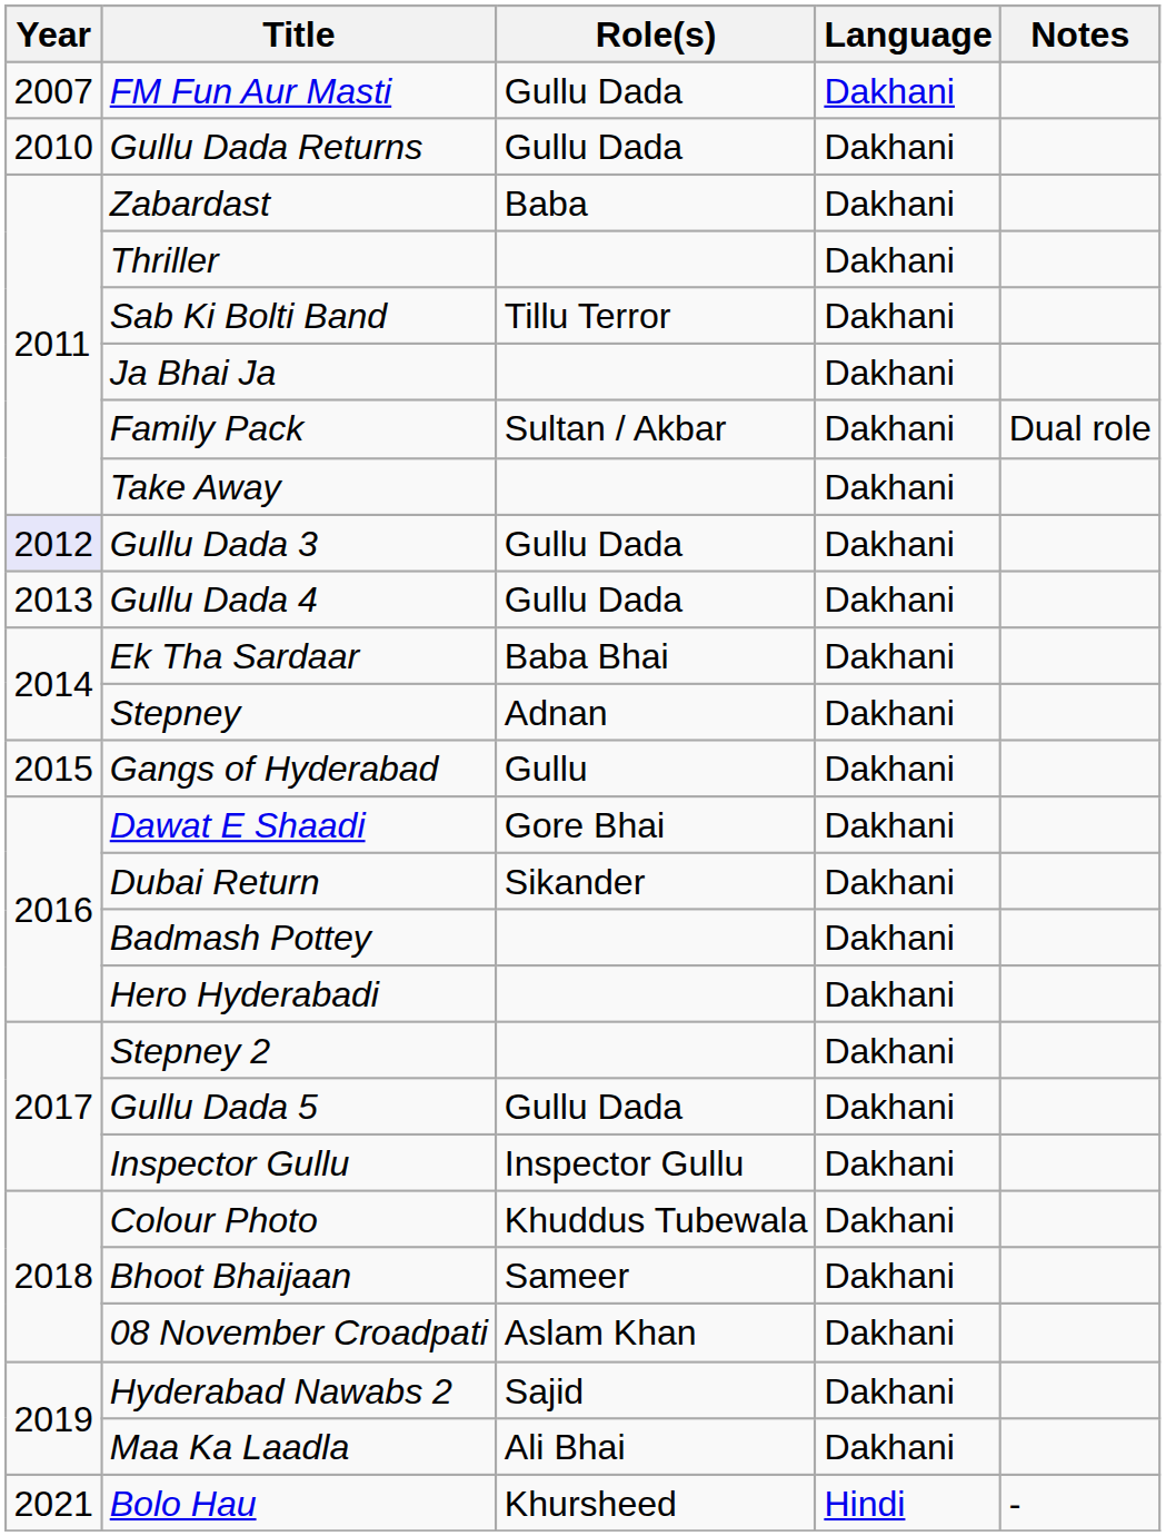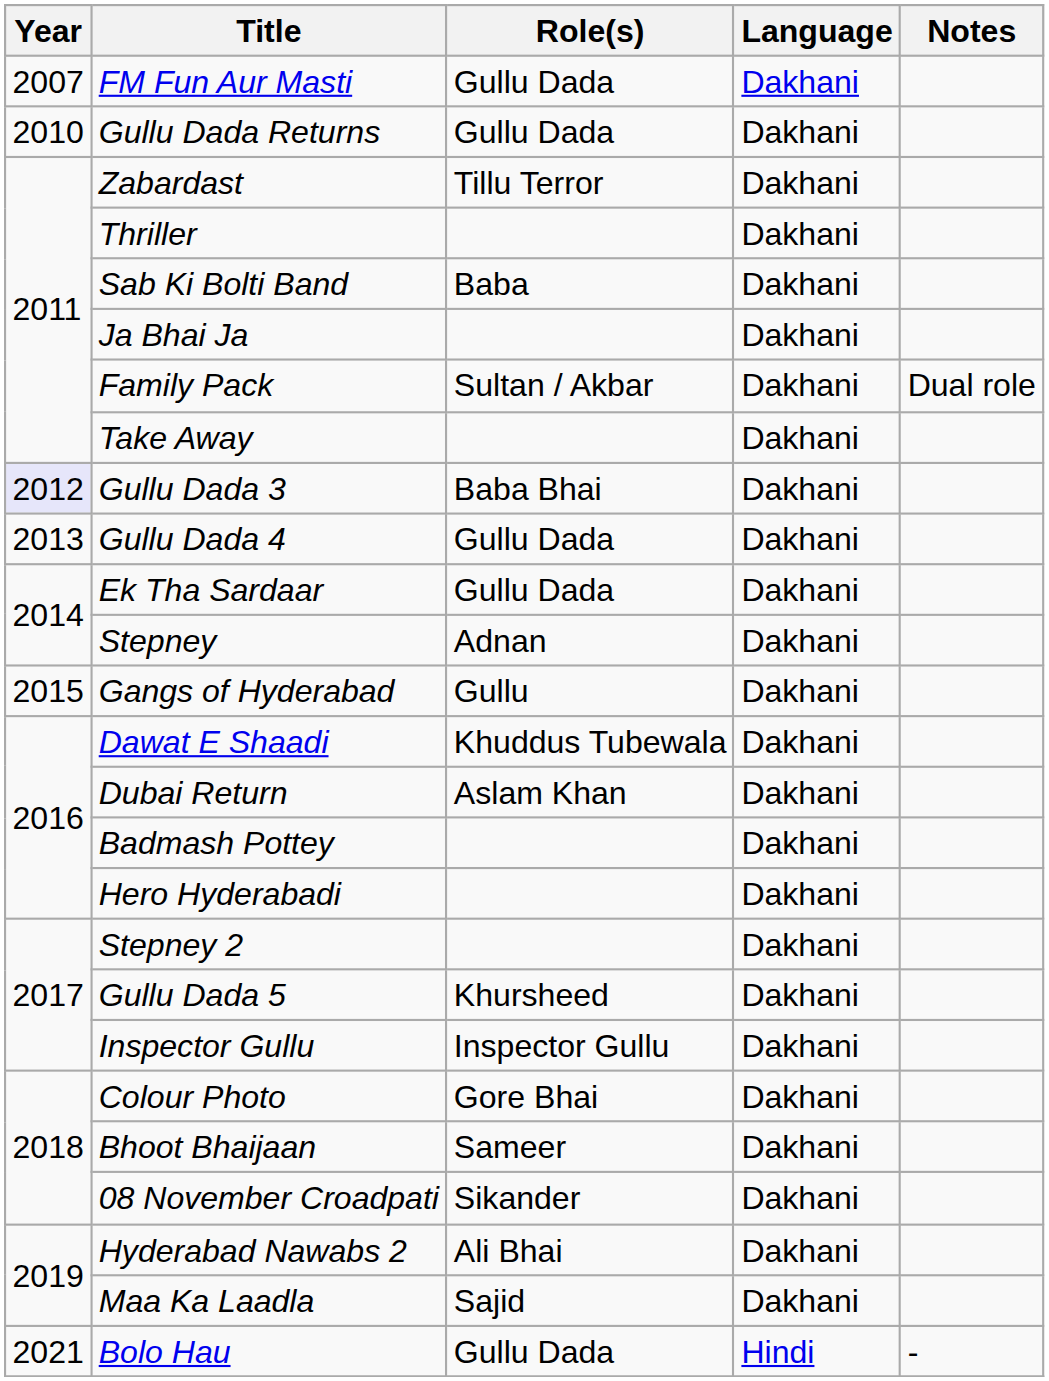 <table class="wikitable" style="font-size:95%;">
 <tr style="background:#ccc;text-align:center;">
 <th>Year</th>
 <th>Title</th>
 <th>Role(s)</th>
 <th>Language</th>
 <th>Notes</th>
 </tr>
 <tr>
 <td rowspan="1">2007</td>
 <td><em><a href='#'>FM Fun Aur Masti</a></em></td>
 <td>Gullu Dada</td>
 <td><a href='#'>Dakhani</a></td>
 <td></td>
 </tr>
 <tr>
 <td rowspan="1">2010</td>
 <td><em>Gullu Dada Returns</em></td>
 <td>Gullu Dada</td>
 <td>Dakhani</td>
 <td></td>
 </tr>
 <tr>
 <td rowspan="6">2011</td>
 <td><em>Zabardast</em></td>
-<td>Baba</td>
+<td>Tillu Terror</td>
 <td>Dakhani</td>
 <td></td>
 </tr>
 <tr>
 <td><em>Thriller</em></td>
 <td></td>
 <td>Dakhani</td>
 <td></td>
 </tr>
 <tr>
 <td><em>Sab Ki Bolti Band</em></td>
-<td>Tillu Terror</td>
+<td>Baba</td>
 <td>Dakhani</td>
 <td></td>
 </tr>
 <tr>
 <td><em>Ja Bhai Ja</em></td>
 <td></td>
 <td>Dakhani</td>
 <td></td>
 </tr>
 <tr>
 <td><em>Family Pack</em></td>
 <td>Sultan / Akbar</td>
 <td>Dakhani</td>
 <td>Dual role</td>
 </tr>
 <tr>
 <td><em>Take Away</em></td>
 <td></td>
 <td>Dakhani</td>
 <td></td>
 </tr>
 <tr>
 <td rowspan="1" style="background: lavender;">2012</td>
 <td><em>Gullu Dada 3</em></td>
-<td>Gullu Dada</td>
+<td>Baba Bhai</td>
 <td>Dakhani</td>
 <td></td>
 </tr>
 <tr>
 <td rowspan="1">2013</td>
 <td><em>Gullu Dada 4</em></td>
 <td>Gullu Dada</td>
 <td>Dakhani</td>
 <td></td>
 </tr>
 <tr>
 <td rowspan="2">2014</td>
 <td><em>Ek Tha Sardaar</em></td>
-<td>Baba Bhai</td>
+<td>Gullu Dada</td>
 <td>Dakhani</td>
 <td></td>
 </tr>
 <tr>
 <td><em>Stepney</em></td>
 <td>Adnan</td>
 <td>Dakhani</td>
 <td></td>
 </tr>
 <tr>
 <td rowspan="1">2015</td>
 <td><em>Gangs of Hyderabad</em></td>
 <td>Gullu</td>
 <td>Dakhani</td>
 <td></td>
 </tr>
 <tr>
 <td rowspan="4">2016</td>
 <td><em><a href='#'>Dawat E Shaadi</a></em></td>
-<td>Gore Bhai</td>
+<td>Khuddus Tubewala</td>
 <td>Dakhani</td>
 <td></td>
 </tr>
 <tr>
 <td><em>Dubai Return</em></td>
-<td>Sikander</td>
+<td>Aslam Khan</td>
 <td>Dakhani</td>
 <td></td>
 </tr>
 <tr>
 <td><em>Badmash Pottey</em></td>
 <td></td>
 <td>Dakhani</td>
 <td></td>
 </tr>
 <tr>
 <td><em>Hero Hyderabadi</em></td>
 <td></td>
 <td>Dakhani</td>
 <td></td>
 </tr>
 <tr>
 <td rowspan="3">2017</td>
 <td><em>Stepney 2</em></td>
 <td></td>
 <td>Dakhani</td>
 <td></td>
 </tr>
 <tr>
 <td><em>Gullu Dada 5</em></td>
-<td>Gullu Dada</td>
+<td>Khursheed</td>
 <td>Dakhani</td>
 <td></td>
 </tr>
 <tr>
 <td><em>Inspector Gullu</em></td>
 <td>Inspector Gullu</td>
 <td>Dakhani</td>
 <td></td>
 </tr>
 <tr>
 <td rowspan="3">2018</td>
 <td><em>Colour Photo</em></td>
-<td>Khuddus Tubewala</td>
+<td>Gore Bhai</td>
 <td>Dakhani</td>
 <td></td>
 </tr>
 <tr>
 <td><em>Bhoot Bhaijaan</em></td>
 <td>Sameer</td>
 <td>Dakhani</td>
 <td></td>
 </tr>
 <tr>
 <td><em>08 November Croadpati</em></td>
-<td>Aslam Khan</td>
+<td>Sikander</td>
 <td>Dakhani</td>
 <td></td>
 </tr>
 <tr>
 <td rowspan="2">2019</td>
 <td><em>Hyderabad Nawabs 2</em></td>
-<td>Sajid</td>
+<td>Ali Bhai</td>
 <td>Dakhani</td>
 <td></td>
 </tr>
 <tr>
 <td><em>Maa Ka Laadla</em></td>
-<td>Ali Bhai</td>
+<td>Sajid</td>
 <td>Dakhani</td>
 <td></td>
 </tr>
 <tr>
 <td>2021</td>
 <td><em><a href='#'>Bolo Hau</a></em></td>
-<td>Khursheed</td>
+<td>Gullu Dada</td>
 <td><a href='#'>Hindi</a></td>
 <td>-</td>
 </tr>
 <tr>
 </tr>
 </table>
